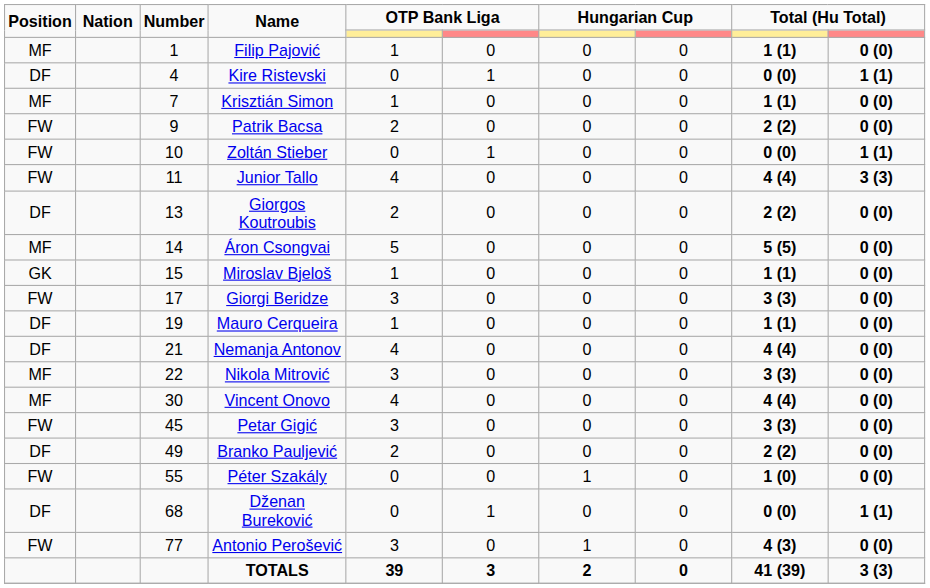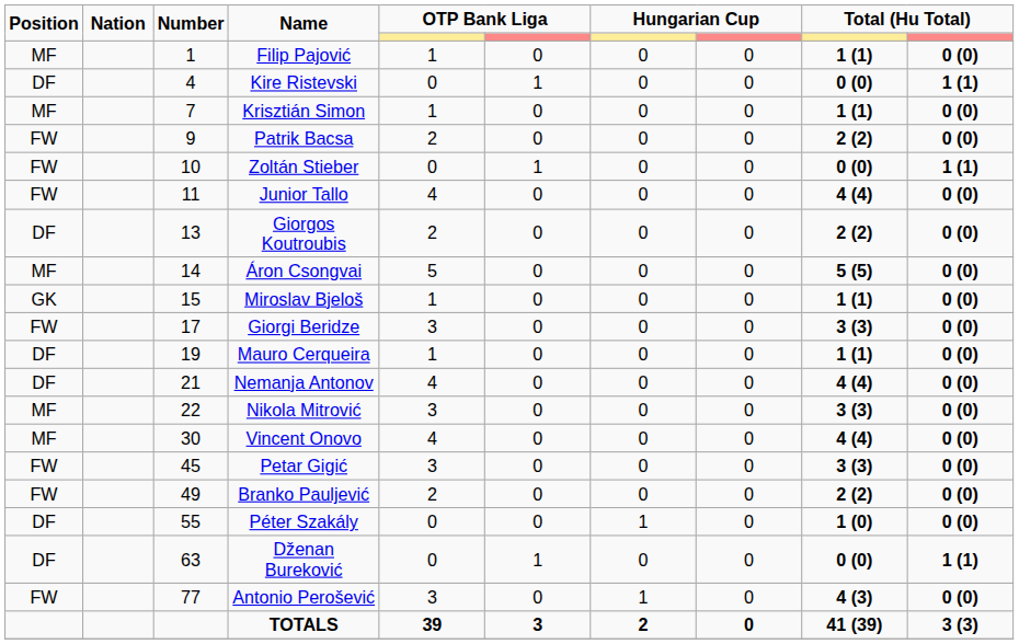 <table class="wikitable" style="font-size: 95%; text-align: center;">
 <tr>
 <td rowspan="2" width="5%" align="center"><strong>Position</strong></td>
 <td rowspan="2" width="7%" align="center"><strong>Nation</strong></td>
 <td rowspan="2" width="5%" align="center"><strong>Number</strong></td>
 <td rowspan="2" width="15%" align="center"><strong>Name</strong></td>
 <td colspan="2" align="center"><strong>OTP Bank Liga</strong></td>
 <td colspan="2" align="center"><strong>Hungarian Cup</strong></td>
 <td colspan="2" align="center"><strong>Total (Hu Total)</strong></td>
 </tr>
 <tr>
 <th width=60 style="background: #FFEE99"></th>
 <th width=60 style="background: #FF8888"></th>
 <th width=60 style="background: #FFEE99"></th>
 <th width=60 style="background: #FF8888"></th>
 <th width=60 style="background: #FFEE99"></th>
 <th width=60 style="background: #FF8888"></th>
 </tr>
 <tr>
 <td>MF</td>
 <td></td>
 <td>1</td>
 <td><a href='#'>Filip Pajović</a></td>
 <td>1</td>
 <td>0</td>
 <td>0</td>
 <td>0</td>
 <td><strong>1 (1)</strong></td>
 <td><strong>0 (0)</strong></td>
 </tr>
 <tr>
 <td>DF</td>
 <td></td>
 <td>4</td>
 <td><a href='#'>Kire Ristevski</a></td>
 <td>0</td>
 <td>1</td>
 <td>0</td>
 <td>0</td>
 <td><strong>0 (0)</strong></td>
 <td><strong>1 (1)</strong></td>
 </tr>
 <tr>
 <td>MF</td>
 <td></td>
 <td>7</td>
 <td><a href='#'>Krisztián Simon</a></td>
 <td>1</td>
 <td>0</td>
 <td>0</td>
 <td>0</td>
 <td><strong>1 (1)</strong></td>
 <td><strong>0 (0)</strong></td>
 </tr>
 <tr>
 <td>FW</td>
 <td></td>
 <td>9</td>
 <td><a href='#'>Patrik Bacsa</a></td>
 <td>2</td>
 <td>0</td>
 <td>0</td>
 <td>0</td>
 <td><strong>2 (2)</strong></td>
 <td><strong>0 (0)</strong></td>
 </tr>
 <tr>
 <td>FW</td>
 <td></td>
 <td>10</td>
 <td><a href='#'>Zoltán Stieber</a></td>
 <td>0</td>
 <td>1</td>
 <td>0</td>
 <td>0</td>
 <td><strong>0 (0)</strong></td>
 <td><strong>1 (1)</strong></td>
 </tr>
 <tr>
 <td>FW</td>
 <td></td>
 <td>11</td>
 <td><a href='#'>Junior Tallo</a></td>
 <td>4</td>
 <td>0</td>
 <td>0</td>
 <td>0</td>
 <td><strong>4 (4)</strong></td>
-<td><strong>3 (3)</strong></td>
+<td><strong>0 (0)</strong></td>
 </tr>
 <tr>
 <td>DF</td>
 <td></td>
 <td>13</td>
 <td><a href='#'>Giorgos Koutroubis</a></td>
 <td>2</td>
 <td>0</td>
 <td>0</td>
 <td>0</td>
 <td><strong>2 (2)</strong></td>
 <td><strong>0 (0)</strong></td>
 </tr>
 <tr>
 <td>MF</td>
 <td></td>
 <td>14</td>
 <td><a href='#'>Áron Csongvai</a></td>
 <td>5</td>
 <td>0</td>
 <td>0</td>
 <td>0</td>
 <td><strong>5 (5)</strong></td>
 <td><strong>0 (0)</strong></td>
 </tr>
 <tr>
 <td>GK</td>
 <td></td>
 <td>15</td>
 <td><a href='#'>Miroslav Bjeloš</a></td>
 <td>1</td>
 <td>0</td>
 <td>0</td>
 <td>0</td>
 <td><strong>1 (1)</strong></td>
 <td><strong>0 (0)</strong></td>
 </tr>
 <tr>
 <td>FW</td>
 <td></td>
 <td>17</td>
 <td><a href='#'>Giorgi Beridze</a></td>
 <td>3</td>
 <td>0</td>
 <td>0</td>
 <td>0</td>
 <td><strong>3 (3)</strong></td>
 <td><strong>0 (0)</strong></td>
 </tr>
 <tr>
 <td>DF</td>
 <td></td>
 <td>19</td>
 <td><a href='#'>Mauro Cerqueira</a></td>
 <td>1</td>
 <td>0</td>
 <td>0</td>
 <td>0</td>
 <td><strong>1 (1)</strong></td>
 <td><strong>0 (0)</strong></td>
 </tr>
 <tr>
 <td>DF</td>
 <td></td>
 <td>21</td>
 <td><a href='#'>Nemanja Antonov</a></td>
 <td>4</td>
 <td>0</td>
 <td>0</td>
 <td>0</td>
 <td><strong>4 (4)</strong></td>
 <td><strong>0 (0)</strong></td>
 </tr>
 <tr>
 <td>MF</td>
 <td></td>
 <td>22</td>
 <td><a href='#'>Nikola Mitrović</a></td>
 <td>3</td>
 <td>0</td>
 <td>0</td>
 <td>0</td>
 <td><strong>3 (3)</strong></td>
 <td><strong>0 (0)</strong></td>
 </tr>
 <tr>
 <td>MF</td>
 <td></td>
 <td>30</td>
 <td><a href='#'>Vincent Onovo</a></td>
 <td>4</td>
 <td>0</td>
 <td>0</td>
 <td>0</td>
 <td><strong>4 (4)</strong></td>
 <td><strong>0 (0)</strong></td>
 </tr>
 <tr>
 <td>FW</td>
 <td></td>
 <td>45</td>
 <td><a href='#'>Petar Gigić</a></td>
 <td>3</td>
 <td>0</td>
 <td>0</td>
 <td>0</td>
 <td><strong>3 (3)</strong></td>
 <td><strong>0 (0)</strong></td>
 </tr>
 <tr>
-<td>DF</td>
+<td>FW</td>
 <td></td>
 <td>49</td>
 <td><a href='#'>Branko Pauljević</a></td>
 <td>2</td>
 <td>0</td>
 <td>0</td>
 <td>0</td>
 <td><strong>2 (2)</strong></td>
 <td><strong>0 (0)</strong></td>
 </tr>
 <tr>
-<td>FW</td>
+<td>DF</td>
 <td></td>
 <td>55</td>
 <td><a href='#'>Péter Szakály</a></td>
 <td>0</td>
 <td>0</td>
 <td>1</td>
 <td>0</td>
 <td><strong>1 (0)</strong></td>
 <td><strong>0 (0)</strong></td>
 </tr>
 <tr>
 <td>DF</td>
 <td></td>
-<td>68</td>
+<td>63</td>
 <td><a href='#'>Dženan Bureković</a></td>
 <td>0</td>
 <td>1</td>
 <td>0</td>
 <td>0</td>
 <td><strong>0 (0)</strong></td>
 <td><strong>1 (1)</strong></td>
 </tr>
 <tr>
 <td>FW</td>
 <td></td>
 <td>77</td>
 <td><a href='#'>Antonio Perošević</a></td>
 <td>3</td>
 <td>0</td>
 <td>1</td>
 <td>0</td>
 <td><strong>4 (3)</strong></td>
 <td><strong>0 (0)</strong></td>
 </tr>
 <tr>
 <td></td>
 <td></td>
 <td></td>
 <td><strong>TOTALS</strong></td>
 <td><strong>39</strong></td>
 <td><strong>3</strong></td>
 <td><strong>2</strong></td>
 <td><strong>0</strong></td>
 <td><strong>41 (39)</strong></td>
 <td><strong>3 (3)</strong></td>
 </tr>
 <tr>
 </tr>
 </table>
